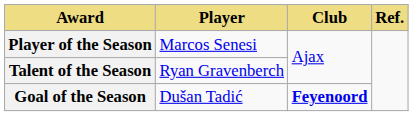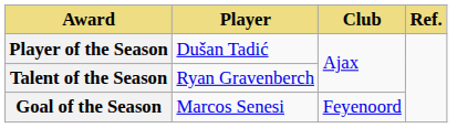 <table class="wikitable">
 <tr>
 <th style="background-color: #eedd82">Award</th>
 <th style="background-color: #eedd82">Player</th>
 <th style="background-color: #eedd82">Club</th>
 <th style="background-color: #eedd82">Ref.</th>
 </tr>
 <tr>
 <th>Player of the Season</th>
-<td> <a href='#'>Marcos Senesi</a></td>
+<td> <a href='#'>Dušan Tadić</a></td>
 <td rowspan="2"><a href='#'>Ajax</a></td>
 <td rowspan="3"></td>
 </tr>
 <tr>
 <th>Talent of the Season</th>
 <td> <a href='#'>Ryan Gravenberch</a></td>
 </tr>
 <tr>
 <th>Goal of the Season</th>
-<td> <a href='#'>Dušan Tadić</a></td>
-<td><strong><a href='#'>Feyenoord</a></strong></td>
+<td> <a href='#'>Marcos Senesi</a></td>
+<td><a href='#'>Feyenoord</a></td>
 </tr>
 </table>
